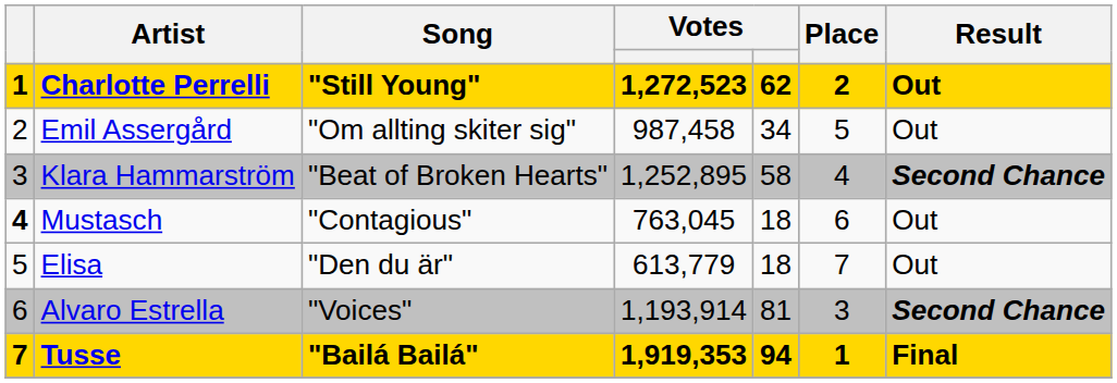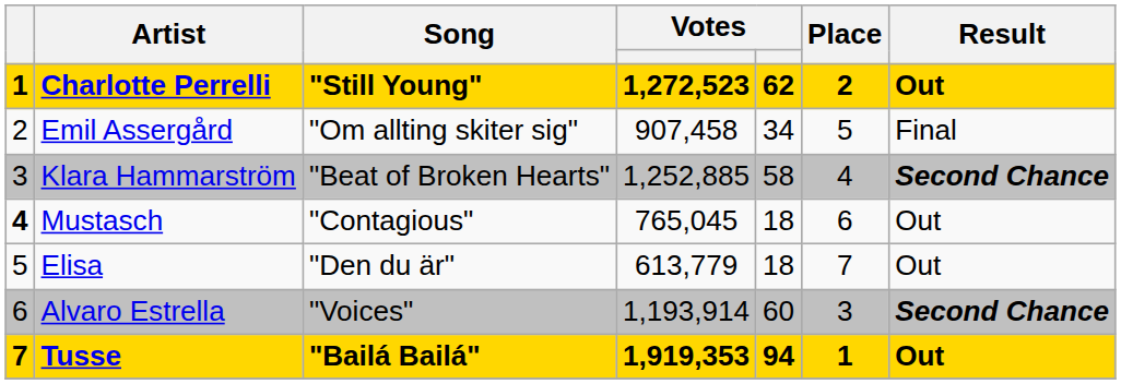 <table class="sortable wikitable" style="margin: 1em auto 1em auto; text-align:center;">
 <tr>
 <th rowspan="2"></th>
 <th rowspan="2">Artist</th>
 <th rowspan="2">Song</th>
 <th colspan="2" class="unsortable">Votes</th>
 <th rowspan="2">Place</th>
 <th rowspan="2">Result</th>
 </tr>
 <tr>
 <th><small></small></th>
 <th><small></small></th>
 </tr>
 <tr style="font-weight:bold;background:gold;">
 <td>1</td>
 <td align="left"><a href='#'>Charlotte Perrelli</a></td>
 <td align="left">"Still Young"</td>
 <td>1,272,523</td>
 <td>62</td>
 <td>2</td>
 <td align="left">Out</td>
 </tr>
 <tr>
 <td>2</td>
 <td align="left"><a href='#'>Emil Assergård</a></td>
 <td align="left">"Om allting skiter sig"</td>
-<td>987,458</td>
+<td>907,458</td>
 <td>34</td>
 <td>5</td>
-<td align="left">Out</td>
+<td align="left">Final</td>
 </tr>
 <tr style="background:silver;">
 <td>3</td>
 <td align="left"><a href='#'>Klara Hammarström</a></td>
 <td align="left">"Beat of Broken Hearts"</td>
-<td>1,252,895</td>
+<td>1,252,885</td>
 <td>58</td>
 <td>4</td>
 <td align="left"><strong><em>Second Chance</em></strong></td>
 </tr>
 <tr>
 <td><strong>4</strong></td>
 <td align="left"><a href='#'>Mustasch</a></td>
 <td align="left">"Contagious"</td>
-<td>763,045</td>
+<td>765,045</td>
 <td>18</td>
 <td>6</td>
 <td align="left">Out</td>
 </tr>
 <tr>
 <td>5</td>
 <td align="left"><a href='#'>Elisa</a></td>
 <td align="left">"Den du är"</td>
 <td>613,779</td>
 <td>18</td>
 <td>7</td>
 <td align="left">Out</td>
 </tr>
 <tr style="background:silver;">
 <td>6</td>
 <td align="left"><a href='#'>Alvaro Estrella</a></td>
 <td align="left">"Voices"</td>
 <td>1,193,914</td>
-<td>81</td>
+<td>60</td>
 <td>3</td>
 <td align="left"><strong><em>Second Chance</em></strong></td>
 </tr>
 <tr style="font-weight:bold;background:gold;">
 <td>7</td>
 <td align="left"><a href='#'>Tusse</a></td>
 <td align="left">"Bailá Bailá"</td>
 <td>1,919,353</td>
 <td>94</td>
 <td>1</td>
-<td align="left">Final</td>
+<td align="left">Out</td>
 </tr>
 <tr>
 </tr>
 </table>
